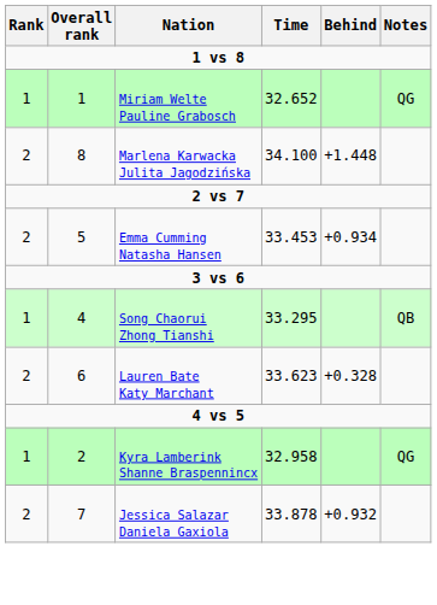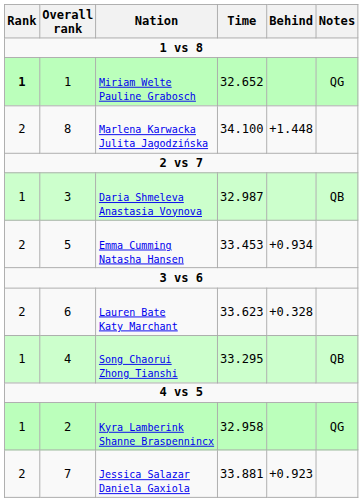 <table class="wikitable sortable" style="text-align:center">
 <tr>
 <th>Rank</th>
 <th>Overall<br>rank</th>
 <th>Nation</th>
 <th>Time</th>
 <th>Behind</th>
 <th>Notes</th>
 </tr>
 <tr>
 <td colspan="6"><strong>1 vs 8</strong></td>
 </tr>
 <tr bgcolor=bbffbb>
-<td>1</td>
+<td><strong>1</strong></td>
 <td>1</td>
 <td align=left><br><small><a href='#'>Miriam Welte</a><br><a href='#'>Pauline Grabosch</a> </small></td>
 <td>32.652</td>
 <td></td>
 <td>QG</td>
 </tr>
 <tr>
 <td>2</td>
 <td>8</td>
 <td align=left><br><small><a href='#'>Marlena Karwacka</a><br><a href='#'>Julita Jagodzińska</a></small></td>
 <td>34.100</td>
 <td>+1.448</td>
 <td></td>
 </tr>
 <tr>
 <td colspan="6"><strong>2 vs 7</strong></td>
 </tr>
+<tr bgcolor=ccffcc>
+<td>1</td>
+<td>3</td>
+<td align=left><br><small><a href='#'>Daria Shmeleva</a><br><a href='#'>Anastasia Voynova</a></small></td>
+<td>32.987</td>
+<td></td>
+<td>QB</td>
+</tr>
 <tr>
 <td>2</td>
 <td>5</td>
 <td align=left><br><small><a href='#'>Emma Cumming</a><br><a href='#'>Natasha Hansen</a> </small></td>
 <td>33.453</td>
 <td>+0.934</td>
 <td></td>
 </tr>
 <tr>
 <td colspan="6"><strong>3 vs 6</strong></td>
 </tr>
+<tr>
+<td>2</td>
+<td>6</td>
+<td align=left><br><small><a href='#'>Lauren Bate</a><br><a href='#'>Katy Marchant</a></small></td>
+<td>33.623</td>
+<td>+0.328</td>
+<td></td>
+</tr>
 <tr bgcolor=ccffcc>
 <td>1</td>
 <td>4</td>
 <td align=left><br><small><a href='#'>Song Chaorui</a><br><a href='#'>Zhong Tianshi</a></small></td>
 <td>33.295</td>
 <td></td>
 <td>QB</td>
-</tr>
-<tr>
-<td>2</td>
-<td>6</td>
-<td align=left><br><small><a href='#'>Lauren Bate</a><br><a href='#'>Katy Marchant</a></small></td>
-<td>33.623</td>
-<td>+0.328</td>
-<td></td>
 </tr>
 <tr>
 <td colspan="6"><strong>4 vs 5</strong></td>
 </tr>
 <tr bgcolor=bbffbb>
 <td>1</td>
 <td>2</td>
 <td align=left><br><small><a href='#'>Kyra Lamberink</a><br><a href='#'>Shanne Braspennincx</a></small></td>
 <td>32.958</td>
 <td></td>
 <td>QG</td>
 </tr>
 <tr>
 <td>2</td>
 <td>7</td>
 <td align=left><br><small><a href='#'>Jessica Salazar</a><br><a href='#'>Daniela Gaxiola</a></small></td>
-<td>33.878</td>
-<td>+0.932</td>
+<td>33.881</td>
+<td>+0.923</td>
 <td></td>
 </tr>
 </table>
